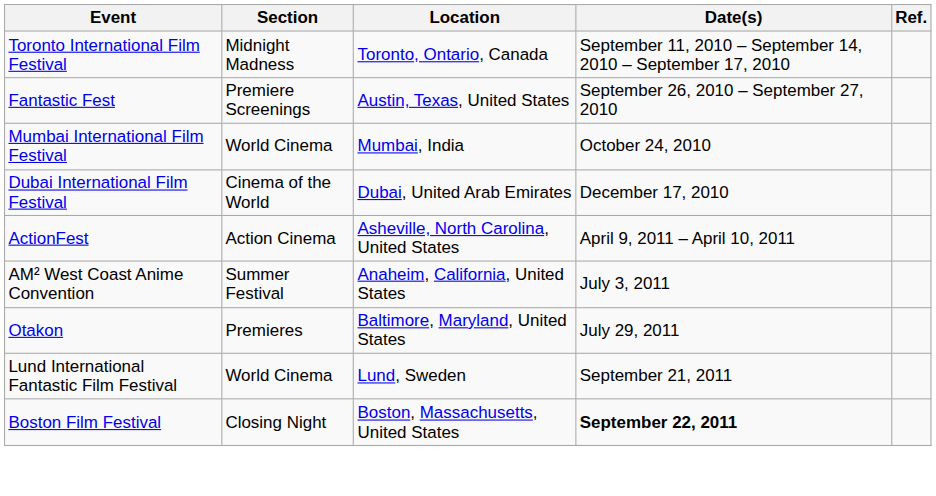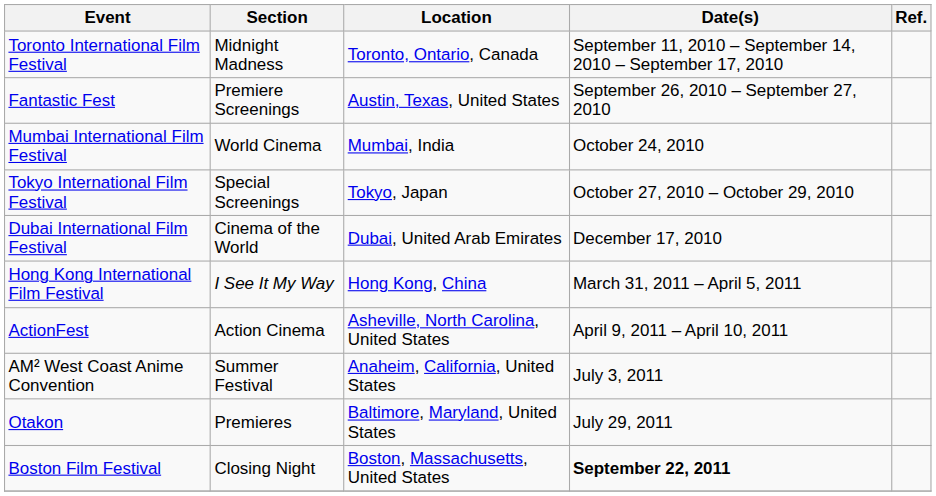 <table class="wikitable" style="width:99%;">
 <tr>
 <th>Event</th>
 <th>Section</th>
 <th>Location</th>
 <th>Date(s)</th>
 <th>Ref.</th>
 </tr>
 <tr>
 <td rowspan="1"><a href='#'>Toronto International Film Festival</a></td>
 <td>Midnight Madness</td>
 <td><a href='#'>Toronto, Ontario</a>, Canada</td>
 <td>September 11, 2010 – September 14, 2010 – September 17, 2010</td>
 <td style="text-align:center;"></td>
 </tr>
 <tr>
 <td rowspan="1"><a href='#'>Fantastic Fest</a></td>
 <td>Premiere Screenings</td>
 <td><a href='#'>Austin, Texas</a>, United States</td>
 <td>September 26, 2010 – September 27, 2010</td>
 <td style="text-align:center;"></td>
 </tr>
 <tr>
 <td rowspan="1"><a href='#'>Mumbai International Film Festival</a></td>
 <td>World Cinema</td>
 <td><a href='#'>Mumbai</a>, India</td>
 <td>October 24, 2010</td>
 <td style="text-align:center;"></td>
 </tr>
 <tr>
+<td rowspan="1"><a href='#'>Tokyo International Film Festival</a></td>
+<td>Special Screenings</td>
+<td><a href='#'>Tokyo</a>, Japan</td>
+<td>October 27, 2010 – October 29, 2010</td>
+<td style="text-align:center;"></td>
+</tr>
+<tr>
 <td rowspan="1"><a href='#'>Dubai International Film Festival</a></td>
 <td>Cinema of the World</td>
 <td><a href='#'>Dubai</a>, United Arab Emirates</td>
 <td>December 17, 2010</td>
+<td style="text-align:center;"></td>
+</tr>
+<tr>
+<td rowspan="1"><a href='#'>Hong Kong International Film Festival</a></td>
+<td><em>I See It My Way</em></td>
+<td><a href='#'>Hong Kong</a>, <a href='#'>China</a></td>
+<td>March 31, 2011 – April 5, 2011</td>
 <td style="text-align:center;"></td>
 </tr>
 <tr>
 <td rowspan="1"><a href='#'>ActionFest</a></td>
 <td>Action Cinema</td>
 <td><a href='#'>Asheville, North Carolina</a>, United States</td>
 <td>April 9, 2011 – April 10, 2011</td>
 <td style="text-align:center;"></td>
 </tr>
 <tr>
 <td rowspan="1">AM² West Coast Anime Convention</td>
 <td>Summer Festival</td>
 <td><a href='#'>Anaheim</a>, <a href='#'>California</a>, United States</td>
 <td>July 3, 2011</td>
 <td style="text-align:center;"></td>
 </tr>
 <tr>
 <td rowspan="1"><a href='#'>Otakon</a></td>
 <td>Premieres</td>
 <td><a href='#'>Baltimore</a>, <a href='#'>Maryland</a>, United States</td>
 <td>July 29, 2011</td>
 <td style="text-align:center;"></td>
 </tr>
 <tr>
-<td rowspan="1">Lund International Fantastic Film Festival</td>
-<td>World Cinema</td>
-<td><a href='#'>Lund</a>, Sweden</td>
-<td>September 21, 2011</td>
-<td style="text-align:center;"></td>
-</tr>
-<tr>
 <td rowspan="1"><a href='#'>Boston Film Festival</a></td>
 <td>Closing Night</td>
 <td><a href='#'>Boston</a>, <a href='#'>Massachusetts</a>, United States</td>
 <td><strong>September 22, 2011</strong></td>
 <td style="text-align:center;"></td>
 </tr>
 <tr>
 </tr>
 </table>
